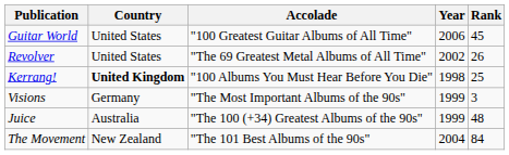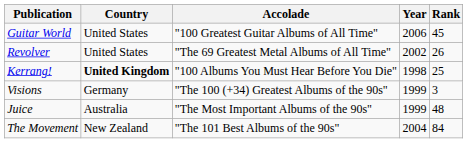 <table class="wikitable" border="1">
 <tr>
 <th>Publication</th>
 <th>Country</th>
 <th>Accolade</th>
 <th>Year</th>
 <th>Rank</th>
 </tr>
 <tr>
 <td><em><a href='#'>Guitar World</a></em></td>
 <td>United States</td>
 <td>"100 Greatest Guitar Albums of All Time"</td>
 <td>2006</td>
 <td>45</td>
 </tr>
 <tr>
 <td><em><a href='#'>Revolver</a></em></td>
 <td>United States</td>
 <td>"The 69 Greatest Metal Albums of All Time"</td>
 <td>2002</td>
 <td>26</td>
 </tr>
 <tr>
 <td><em><a href='#'>Kerrang!</a></em></td>
 <td><strong>United Kingdom</strong></td>
 <td>"100 Albums You Must Hear Before You Die"</td>
 <td>1998</td>
 <td>25</td>
 </tr>
 <tr>
 <td><em>Visions</em></td>
 <td>Germany</td>
-<td>"The Most Important Albums of the 90s"</td>
+<td>"The 100 (+34) Greatest Albums of the 90s"</td>
 <td>1999</td>
 <td>3</td>
 </tr>
 <tr>
 <td><em>Juice</em></td>
 <td>Australia</td>
-<td>"The 100 (+34) Greatest Albums of the 90s"</td>
+<td>"The Most Important Albums of the 90s"</td>
 <td>1999</td>
 <td>48</td>
 </tr>
 <tr>
 <td><em>The Movement</em></td>
 <td>New Zealand</td>
 <td>"The 101 Best Albums of the 90s"</td>
 <td>2004</td>
 <td>84</td>
 </tr>
 </table>
